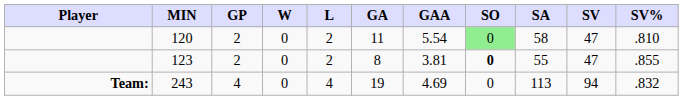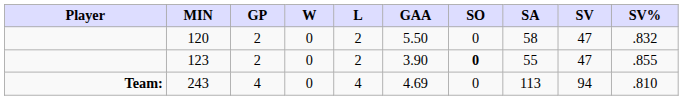 <table style="width:60%;" class="wikitable sortable">
 <tr>
 <th style="background:#ddf; width:10%;">Player</th>
 <th style="width:3%; background:#ddf;" title="Minutes played">MIN</th>
 <th style="width:3%; background:#ddf;" title="Games played in">GP</th>
 <th style="width:3%; background:#ddf;" title="Wins">W</th>
 <th style="width:3%; background:#ddf;" title="Losses">L</th>
-<th style="width:3%; background:#ddf;" title="Goals against">GA</th>
 <th style="width:3%; background:#ddf;" title="Goals against average">GAA</th>
 <th style="width:3%; background:#ddf;" title="Shut-outs">SO</th>
 <th style="width:3%; background:#ddf;" title="Shots against">SA</th>
 <th style="width:3%; background:#ddf;" title="Shots saved">SV</th>
 <th style="width:3%; background:#ddf;" title="Save percentage">SV%</th>
 </tr>
 <tr style="text-align:center;">
 <td style="text-align:right;"></td>
 <td>120</td>
 <td>2</td>
 <td>0</td>
 <td>2</td>
-<td>11</td>
-<td>5.54</td>
-<td style="background: lightgreen;">0</td>
+<td>5.50</td>
+<td>0</td>
 <td>58</td>
 <td>47</td>
-<td>.810</td>
+<td>.832</td>
 </tr>
 <tr style="text-align:center;">
 <td style="text-align:right;"></td>
 <td>123</td>
 <td>2</td>
 <td>0</td>
 <td>2</td>
-<td>8</td>
-<td>3.81</td>
+<td>3.90</td>
 <td><strong>0</strong></td>
 <td>55</td>
 <td>47</td>
 <td>.855</td>
 </tr>
 <tr style="text-align:center;">
 <td style="text-align:right;"><strong>Team:</strong></td>
 <td>243</td>
 <td>4</td>
 <td>0</td>
 <td>4</td>
-<td>19</td>
 <td>4.69</td>
 <td>0</td>
 <td>113</td>
 <td>94</td>
-<td>.832</td>
+<td>.810</td>
 </tr>
 </table>
